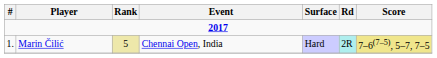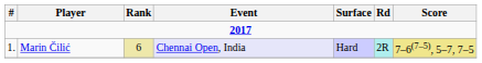 <table class="sortable wikitable">
 <tr>
 <th>#</th>
 <th width=150>Player</th>
 <th>Rank</th>
 <th width=260>Event</th>
 <th>Surface</th>
 <th>Rd</th>
 <th>Score</th>
 </tr>
 <tr>
 <td colspan=7 style=text-align:center><strong><a href='#'>2017</a></strong></td>
 </tr>
 <tr>
 <td>1.</td>
 <td> <a href='#'>Marin Čilić</a></td>
-<td align=center bgcolor=EEE8AA>5</td>
-<td><a href='#'>Chennai Open</a>, India</td>
+<td align=center bgcolor=EEE8AA>6</td>
+<td style="background: lavender;"><a href='#'>Chennai Open</a>, India</td>
 <td bgcolor=CCCCFF>Hard</td>
 <td bgcolor=afeeee>2R</td>
 <td style="background: khaki;">7–6<sup>(7–5)</sup>, 5–7, 7–5</td>
 </tr>
 <tr>
 </tr>
 </table>
